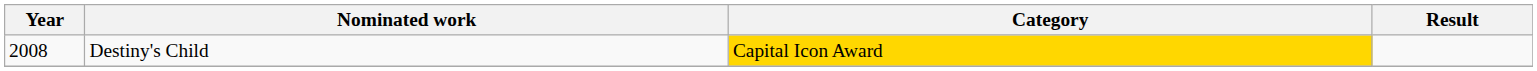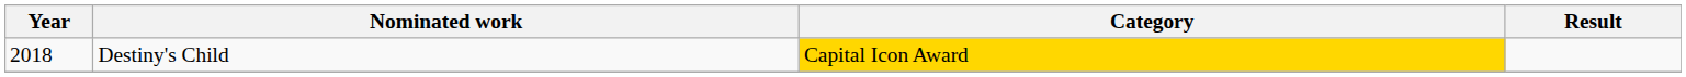 <table class="wikitable" width="100%">
 <tr>
 <th width="5%">Year</th>
 <th width="40%">Nominated work</th>
 <th width="40%">Category</th>
 <th width="10%">Result</th>
 </tr>
 <tr>
-<td>2008</td>
+<td>2018</td>
 <td>Destiny's Child</td>
 <td style="background: gold;">Capital Icon Award</td>
 <td></td>
 </tr>
 <tr>
 </tr>
 </table>
